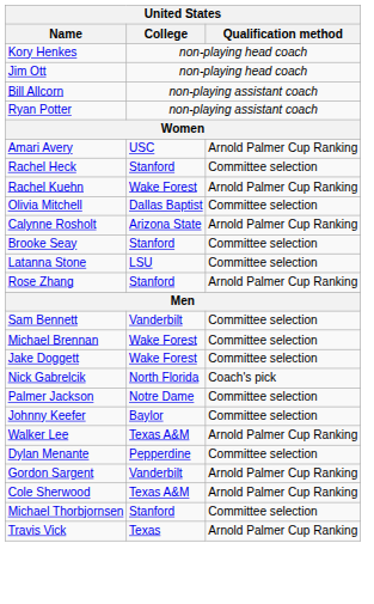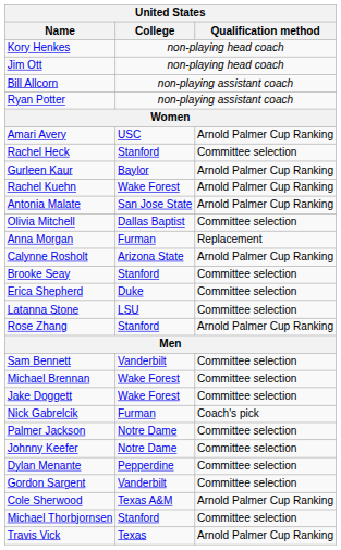 <table class="wikitable">
 <tr>
 <th colspan=3>United States</th>
 </tr>
 <tr>
 <th>Name</th>
 <th>College</th>
 <th>Qualification method</th>
 </tr>
 <tr>
 <td><a href='#'>Kory Henkes</a></td>
 <td colspan=2 align=center><em>non-playing head coach</em></td>
 </tr>
 <tr>
 <td><a href='#'>Jim Ott</a></td>
 <td colspan=2 align=center><em>non-playing head coach</em></td>
 </tr>
 <tr>
 <td><a href='#'>Bill Allcorn</a></td>
 <td colspan=2 align=center><em>non-playing assistant coach</em></td>
 </tr>
 <tr>
 <td><a href='#'>Ryan Potter</a></td>
 <td colspan=2 align=center><em>non-playing assistant coach</em></td>
 </tr>
 <tr>
 <th colspan=3>Women</th>
 </tr>
 <tr>
 <td><a href='#'>Amari Avery</a></td>
 <td><a href='#'>USC</a></td>
 <td>Arnold Palmer Cup Ranking</td>
 </tr>
 <tr>
 <td><a href='#'>Rachel Heck</a></td>
 <td><a href='#'>Stanford</a></td>
 <td>Committee selection</td>
 </tr>
 <tr>
+<td><a href='#'>Gurleen Kaur</a></td>
+<td><a href='#'>Baylor</a></td>
+<td>Arnold Palmer Cup Ranking</td>
+</tr>
+<tr>
 <td><a href='#'>Rachel Kuehn</a></td>
 <td><a href='#'>Wake Forest</a></td>
+<td>Arnold Palmer Cup Ranking</td>
+</tr>
+<tr>
+<td><a href='#'>Antonia Malate</a></td>
+<td><a href='#'>San Jose State</a></td>
 <td>Arnold Palmer Cup Ranking</td>
 </tr>
 <tr>
 <td><a href='#'>Olivia Mitchell</a></td>
 <td><a href='#'>Dallas Baptist</a></td>
 <td>Committee selection</td>
+</tr>
+<tr>
+<td><a href='#'>Anna Morgan</a></td>
+<td><a href='#'>Furman</a></td>
+<td>Replacement</td>
 </tr>
 <tr>
 <td><a href='#'>Calynne Rosholt</a></td>
 <td><a href='#'>Arizona State</a></td>
 <td>Arnold Palmer Cup Ranking</td>
 </tr>
 <tr>
 <td><a href='#'>Brooke Seay</a></td>
 <td><a href='#'>Stanford</a></td>
+<td>Committee selection</td>
+</tr>
+<tr>
+<td><a href='#'>Erica Shepherd</a></td>
+<td><a href='#'>Duke</a></td>
 <td>Committee selection</td>
 </tr>
 <tr>
 <td><a href='#'>Latanna Stone</a></td>
 <td><a href='#'>LSU</a></td>
 <td>Committee selection</td>
 </tr>
 <tr>
 <td><a href='#'>Rose Zhang</a></td>
 <td><a href='#'>Stanford</a></td>
 <td>Arnold Palmer Cup Ranking</td>
 </tr>
 <tr>
 <th colspan=3>Men</th>
 </tr>
 <tr>
 <td><a href='#'>Sam Bennett</a></td>
 <td><a href='#'>Vanderbilt</a></td>
 <td>Committee selection</td>
 </tr>
 <tr>
 <td><a href='#'>Michael Brennan</a></td>
 <td><a href='#'>Wake Forest</a></td>
 <td>Committee selection</td>
 </tr>
 <tr>
 <td><a href='#'>Jake Doggett</a></td>
 <td><a href='#'>Wake Forest</a></td>
 <td>Committee selection</td>
 </tr>
 <tr>
 <td><a href='#'>Nick Gabrelcik</a></td>
-<td><a href='#'>North Florida</a></td>
+<td><a href='#'>Furman</a></td>
 <td>Coach's pick</td>
 </tr>
 <tr>
 <td><a href='#'>Palmer Jackson</a></td>
 <td><a href='#'>Notre Dame</a></td>
 <td>Committee selection</td>
 </tr>
 <tr>
 <td><a href='#'>Johnny Keefer</a></td>
-<td><a href='#'>Baylor</a></td>
+<td><a href='#'>Notre Dame</a></td>
 <td>Committee selection</td>
-</tr>
-<tr>
-<td><a href='#'>Walker Lee</a></td>
-<td><a href='#'>Texas A&M</a></td>
-<td>Arnold Palmer Cup Ranking</td>
 </tr>
 <tr>
 <td><a href='#'>Dylan Menante</a></td>
 <td><a href='#'>Pepperdine</a></td>
 <td>Committee selection</td>
 </tr>
 <tr>
 <td><a href='#'>Gordon Sargent</a></td>
 <td><a href='#'>Vanderbilt</a></td>
-<td>Arnold Palmer Cup Ranking</td>
+<td>Committee selection</td>
 </tr>
 <tr>
 <td><a href='#'>Cole Sherwood</a></td>
 <td><a href='#'>Texas A&M</a></td>
 <td>Arnold Palmer Cup Ranking</td>
 </tr>
 <tr>
 <td><a href='#'>Michael Thorbjornsen</a></td>
 <td><a href='#'>Stanford</a></td>
 <td>Committee selection</td>
 </tr>
 <tr>
 <td><a href='#'>Travis Vick</a></td>
 <td><a href='#'>Texas</a></td>
 <td>Arnold Palmer Cup Ranking</td>
 </tr>
 </table>
